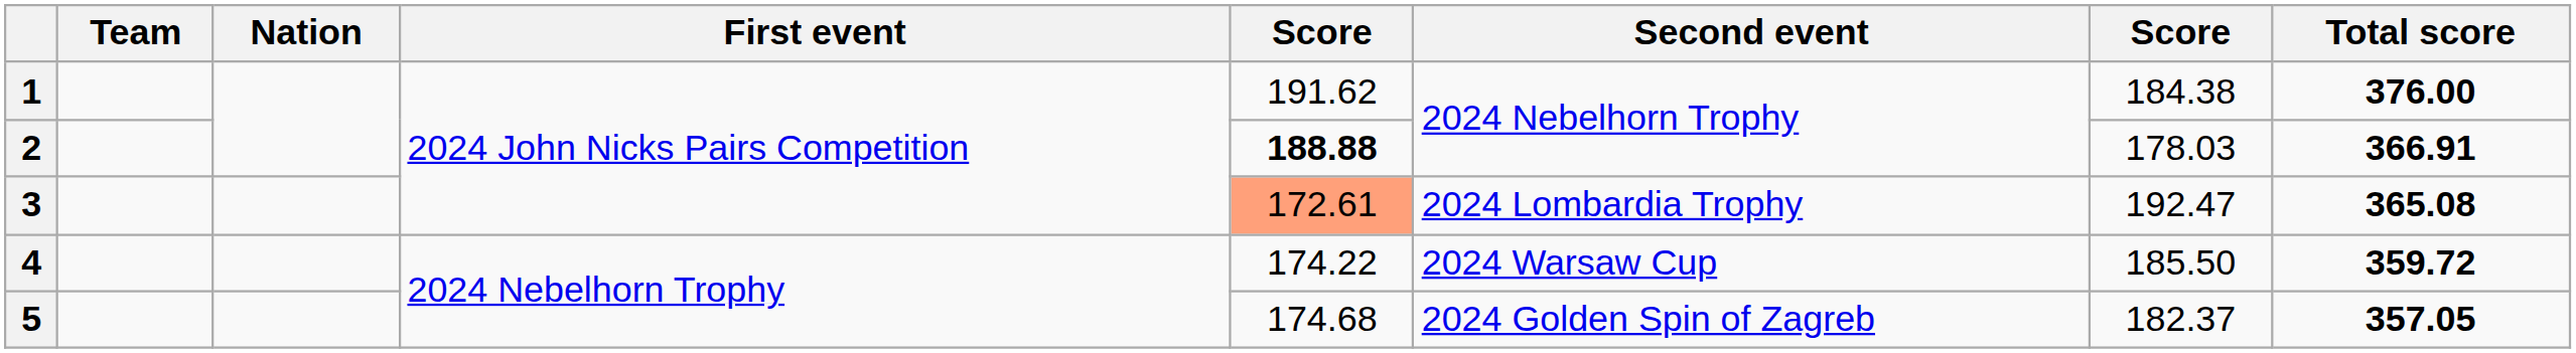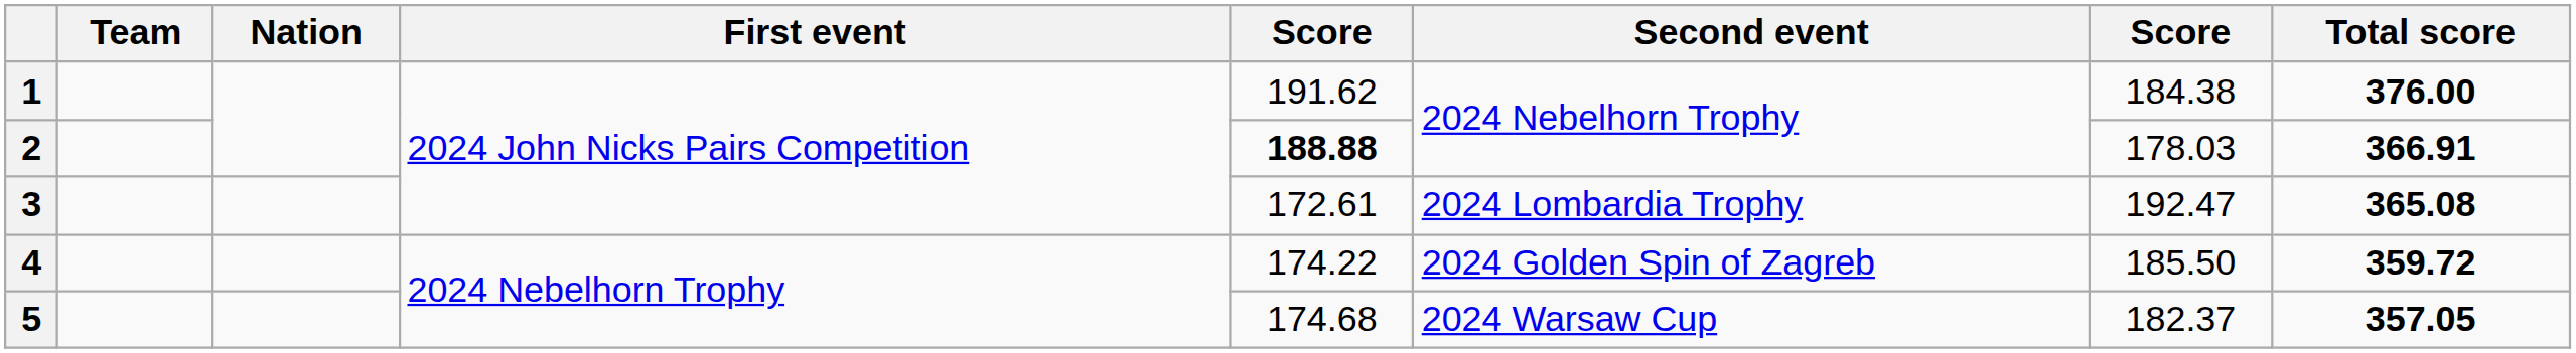 <table class="wikitable unsortable" style="text-align:left; width:90%">
 <tr>
 <th scope="col"></th>
 <th scope="col">Team</th>
 <th scope="col">Nation</th>
 <th scope="col">First event</th>
 <th scope="col">Score</th>
 <th scope="col">Second event</th>
 <th scope="col">Score</th>
 <th scope="col">Total score</th>
 </tr>
 <tr>
 <th scope="row">1</th>
 <td></td>
 <td rowspan="2"></td>
 <td rowspan="3"><a href='#'>2024 John Nicks Pairs Competition</a></td>
 <td style="text-align:center">191.62</td>
 <td rowspan="2"><a href='#'>2024 Nebelhorn Trophy</a></td>
 <td style="text-align:center">184.38</td>
 <td style="text-align:center"><strong>376.00</strong></td>
 </tr>
 <tr>
 <th scope="row">2</th>
 <td></td>
 <td style="text-align:center"><strong>188.88</strong></td>
 <td style="text-align:center">178.03</td>
 <td style="text-align:center"><strong>366.91</strong></td>
 </tr>
 <tr>
 <th scope="row">3</th>
 <td></td>
 <td></td>
-<td style="background: lightsalmon; text-align:center">172.61</td>
+<td style="text-align:center">172.61</td>
 <td><a href='#'>2024 Lombardia Trophy</a></td>
 <td style="text-align:center">192.47</td>
 <td style="text-align:center"><strong>365.08</strong></td>
 </tr>
 <tr>
 <th scope="row">4</th>
 <td></td>
 <td></td>
 <td rowspan="2"><a href='#'>2024 Nebelhorn Trophy</a></td>
 <td style="text-align:center">174.22</td>
-<td><a href='#'>2024 Warsaw Cup</a></td>
+<td><a href='#'>2024 Golden Spin of Zagreb</a></td>
 <td style="text-align:center">185.50</td>
 <td style="text-align:center"><strong>359.72</strong></td>
 </tr>
 <tr>
 <th scope="row">5</th>
 <td></td>
 <td></td>
 <td style="text-align:center">174.68</td>
-<td><a href='#'>2024 Golden Spin of Zagreb</a></td>
+<td><a href='#'>2024 Warsaw Cup</a></td>
 <td style="text-align:center">182.37</td>
 <td style="text-align:center"><strong>357.05</strong></td>
 </tr>
 </table>
